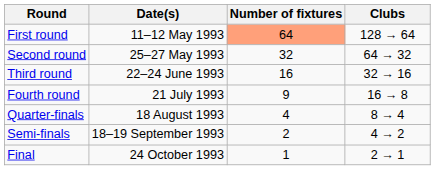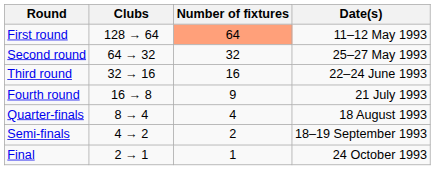 <table class="wikitable" style="text-align:center">
 <tr>
 <th>Round</th>
+<th width=100>Clubs</th>
+<th>Number of fixtures</th>
 <th>Date(s)</th>
-<th>Number of fixtures</th>
-<th width=100>Clubs</th>
 </tr>
 <tr>
 <td align=left><a href='#'>First round</a></td>
+<td>128 → 64</td>
+<td style="background: lightsalmon;">64</td>
 <td align=right>11–12 May 1993</td>
-<td style="background: lightsalmon;">64</td>
-<td>128 → 64</td>
 </tr>
 <tr>
 <td align=left><a href='#'>Second round</a></td>
+<td>64 → 32</td>
+<td>32</td>
 <td align=right>25–27 May 1993</td>
-<td>32</td>
-<td>64 → 32</td>
 </tr>
 <tr>
 <td align=left><a href='#'>Third round</a></td>
+<td>32 → 16</td>
+<td>16</td>
 <td align=right>22–24 June 1993</td>
-<td>16</td>
-<td>32 → 16</td>
 </tr>
 <tr>
 <td align=left><a href='#'>Fourth round</a></td>
+<td>16 → 8</td>
+<td>9</td>
 <td align=right>21 July 1993</td>
-<td>9</td>
-<td>16 → 8</td>
 </tr>
 <tr>
 <td align=left><a href='#'>Quarter-finals</a></td>
+<td>8 → 4</td>
+<td>4</td>
 <td align=right>18 August 1993</td>
-<td>4</td>
-<td>8 → 4</td>
 </tr>
 <tr>
 <td align=left><a href='#'>Semi-finals</a></td>
+<td>4 → 2</td>
+<td>2</td>
 <td align=right>18–19 September 1993</td>
-<td>2</td>
-<td>4 → 2</td>
 </tr>
 <tr>
 <td align=left><a href='#'>Final</a></td>
+<td>2 → 1</td>
+<td>1</td>
 <td align=right>24 October 1993</td>
-<td>1</td>
-<td>2 → 1</td>
 </tr>
 </table>
